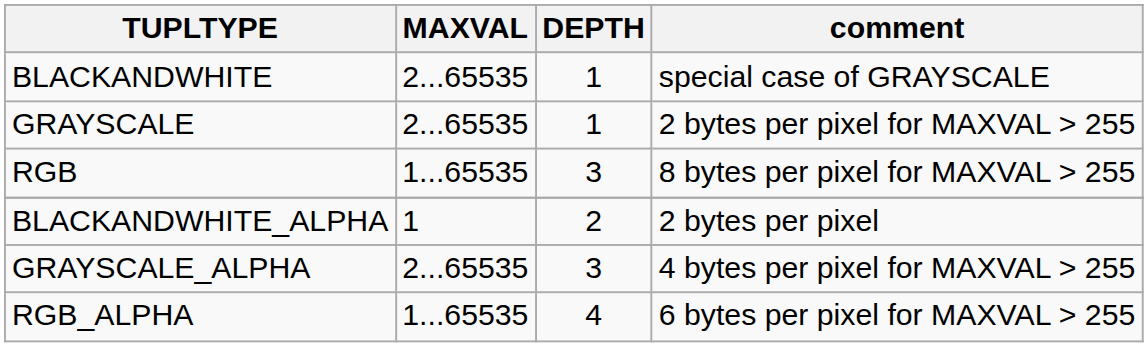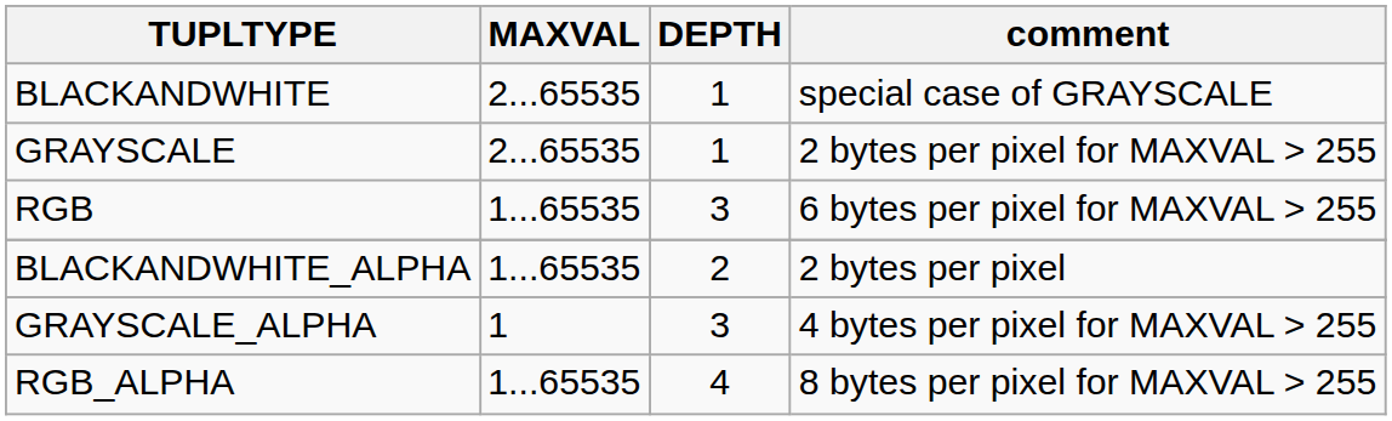 <table class="wikitable">
 <tr>
 <th>TUPLTYPE </th>
 <th>MAXVAL</th>
 <th>DEPTH</th>
 <th>comment</th>
 </tr>
 <tr>
 <td>BLACKANDWHITE</td>
 <td>2...65535</td>
 <td align="center">1</td>
 <td>special case of GRAYSCALE</td>
 </tr>
 <tr>
 <td>GRAYSCALE</td>
 <td>2...65535</td>
 <td align="center">1</td>
 <td>2 bytes per pixel for MAXVAL > 255</td>
 </tr>
 <tr>
 <td>RGB</td>
 <td>1...65535</td>
 <td align="center">3</td>
-<td>8 bytes per pixel for MAXVAL > 255</td>
+<td>6 bytes per pixel for MAXVAL > 255</td>
 </tr>
 <tr>
 </tr>
 <tr>
 <td>BLACKANDWHITE_ALPHA</td>
-<td>1</td>
+<td>1...65535</td>
 <td align="center">2</td>
 <td>2 bytes per pixel</td>
 </tr>
 <tr>
 <td>GRAYSCALE_ALPHA</td>
-<td>2...65535</td>
+<td>1</td>
 <td align="center">3</td>
 <td>4 bytes per pixel for MAXVAL > 255</td>
 </tr>
 <tr>
 <td>RGB_ALPHA</td>
 <td>1...65535</td>
 <td align="center">4</td>
-<td>6 bytes per pixel for MAXVAL > 255</td>
+<td>8 bytes per pixel for MAXVAL > 255</td>
 </tr>
 </table>
